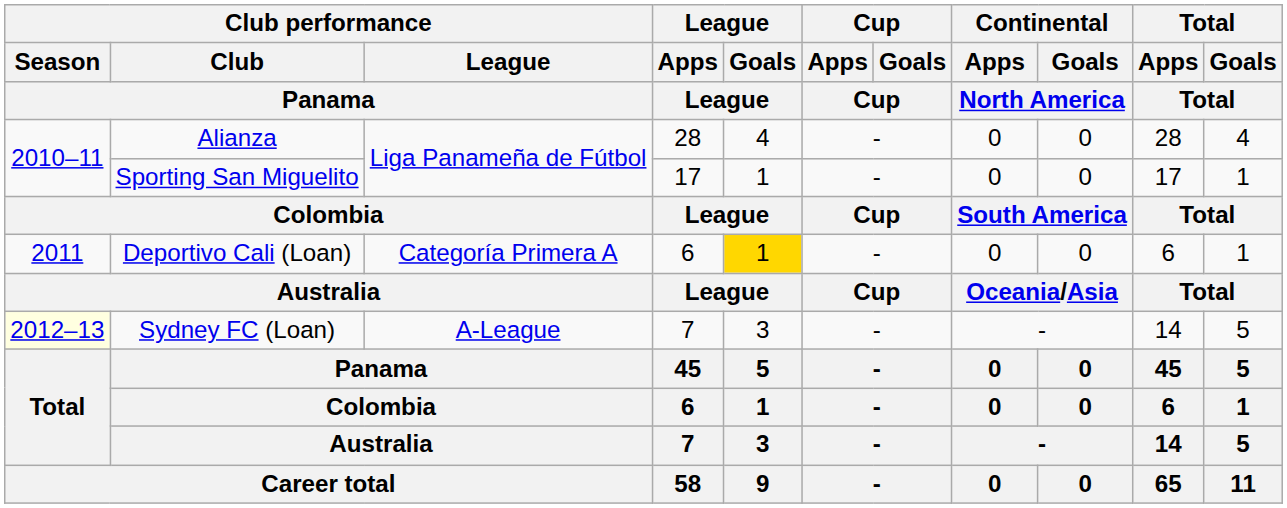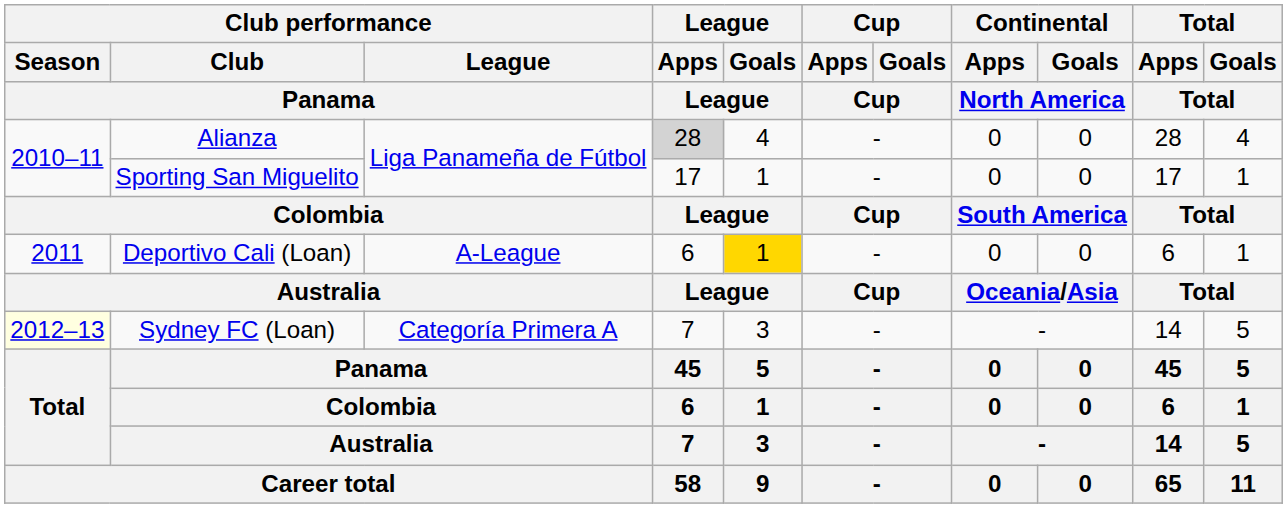 <table class="wikitable" style="text-align:center">
 <tr>
 <th colspan=3>Club performance</th>
 <th colspan=2>League</th>
 <th colspan=2>Cup</th>
 <th colspan=2>Continental</th>
 <th colspan=2>Total</th>
 </tr>
 <tr>
 <th>Season</th>
 <th>Club</th>
 <th>League</th>
 <th>Apps</th>
 <th>Goals</th>
 <th>Apps</th>
 <th>Goals</th>
 <th>Apps</th>
 <th>Goals</th>
 <th>Apps</th>
 <th>Goals</th>
 </tr>
 <tr>
 <th colspan=3>Panama</th>
 <th colspan=2>League</th>
 <th colspan=2>Cup</th>
 <th colspan=2><a href='#'>North America</a></th>
 <th colspan=2>Total</th>
 </tr>
 <tr>
 <td rowspan="2"><a href='#'>2010–11</a></td>
 <td><a href='#'>Alianza</a></td>
 <td rowspan="2"><a href='#'>Liga Panameña de Fútbol</a></td>
-<td>28</td>
+<td style="background: lightgrey;">28</td>
 <td>4</td>
 <td colspan="2">-</td>
 <td>0</td>
 <td>0</td>
 <td>28</td>
 <td>4</td>
 </tr>
 <tr>
 <td><a href='#'>Sporting San Miguelito</a></td>
 <td>17</td>
 <td>1</td>
 <td colspan="2">-</td>
 <td>0</td>
 <td>0</td>
 <td>17</td>
 <td>1</td>
 </tr>
 <tr>
 <th colspan=3>Colombia</th>
 <th colspan=2>League</th>
 <th colspan=2>Cup</th>
 <th colspan=2><a href='#'>South America</a></th>
 <th colspan=2>Total</th>
 </tr>
 <tr>
 <td><a href='#'>2011</a></td>
 <td><a href='#'>Deportivo Cali</a> (Loan)</td>
-<td><a href='#'>Categoría Primera A</a></td>
+<td><a href='#'>A-League</a></td>
 <td>6</td>
 <td style="background: gold;">1</td>
 <td colspan="2">-</td>
 <td>0</td>
 <td>0</td>
 <td>6</td>
 <td>1</td>
 </tr>
 <tr>
 <th colspan=3>Australia</th>
 <th colspan=2>League</th>
 <th colspan=2>Cup</th>
 <th colspan=2><a href='#'>Oceania</a>/<a href='#'>Asia</a></th>
 <th colspan=2>Total</th>
 </tr>
 <tr>
 <td style="background: lightyellow;"><a href='#'>2012–13</a></td>
 <td><a href='#'>Sydney FC</a> (Loan)</td>
-<td><a href='#'>A-League</a></td>
+<td><a href='#'>Categoría Primera A</a></td>
 <td>7</td>
 <td>3</td>
 <td colspan="2">-</td>
 <td colspan="2">-</td>
 <td>14</td>
 <td>5</td>
 </tr>
 <tr>
 <th rowspan=3>Total</th>
 <th colspan=2>Panama</th>
 <th>45</th>
 <th>5</th>
 <th colspan="2">-</th>
 <th>0</th>
 <th>0</th>
 <th>45</th>
 <th>5</th>
 </tr>
 <tr>
 <th colspan=2>Colombia</th>
 <th>6</th>
 <th>1</th>
 <th colspan="2">-</th>
 <th>0</th>
 <th>0</th>
 <th>6</th>
 <th>1</th>
 </tr>
 <tr>
 <th colspan=2>Australia</th>
 <th>7</th>
 <th>3</th>
 <th colspan="2">-</th>
 <th colspan="2">-</th>
 <th>14</th>
 <th>5</th>
 </tr>
 <tr>
 <th colspan=3>Career total</th>
 <th>58</th>
 <th>9</th>
 <th colspan="2">-</th>
 <th>0</th>
 <th>0</th>
 <th>65</th>
 <th>11</th>
 </tr>
 </table>
